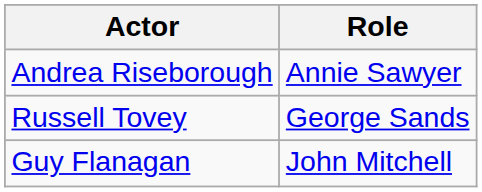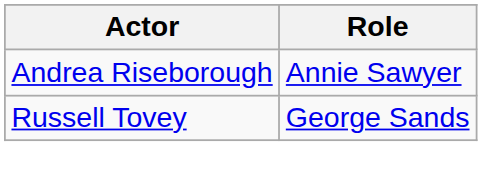 <table class="wikitable">
 <tr>
 <th>Actor</th>
 <th>Role</th>
 </tr>
 <tr>
 <td><a href='#'>Andrea Riseborough</a></td>
 <td><a href='#'>Annie Sawyer</a></td>
 </tr>
 <tr>
 <td><a href='#'>Russell Tovey</a></td>
 <td><a href='#'>George Sands</a></td>
 </tr>
-<tr>
-<td><a href='#'>Guy Flanagan</a></td>
-<td><a href='#'>John Mitchell</a></td>
-</tr>
 </table>
